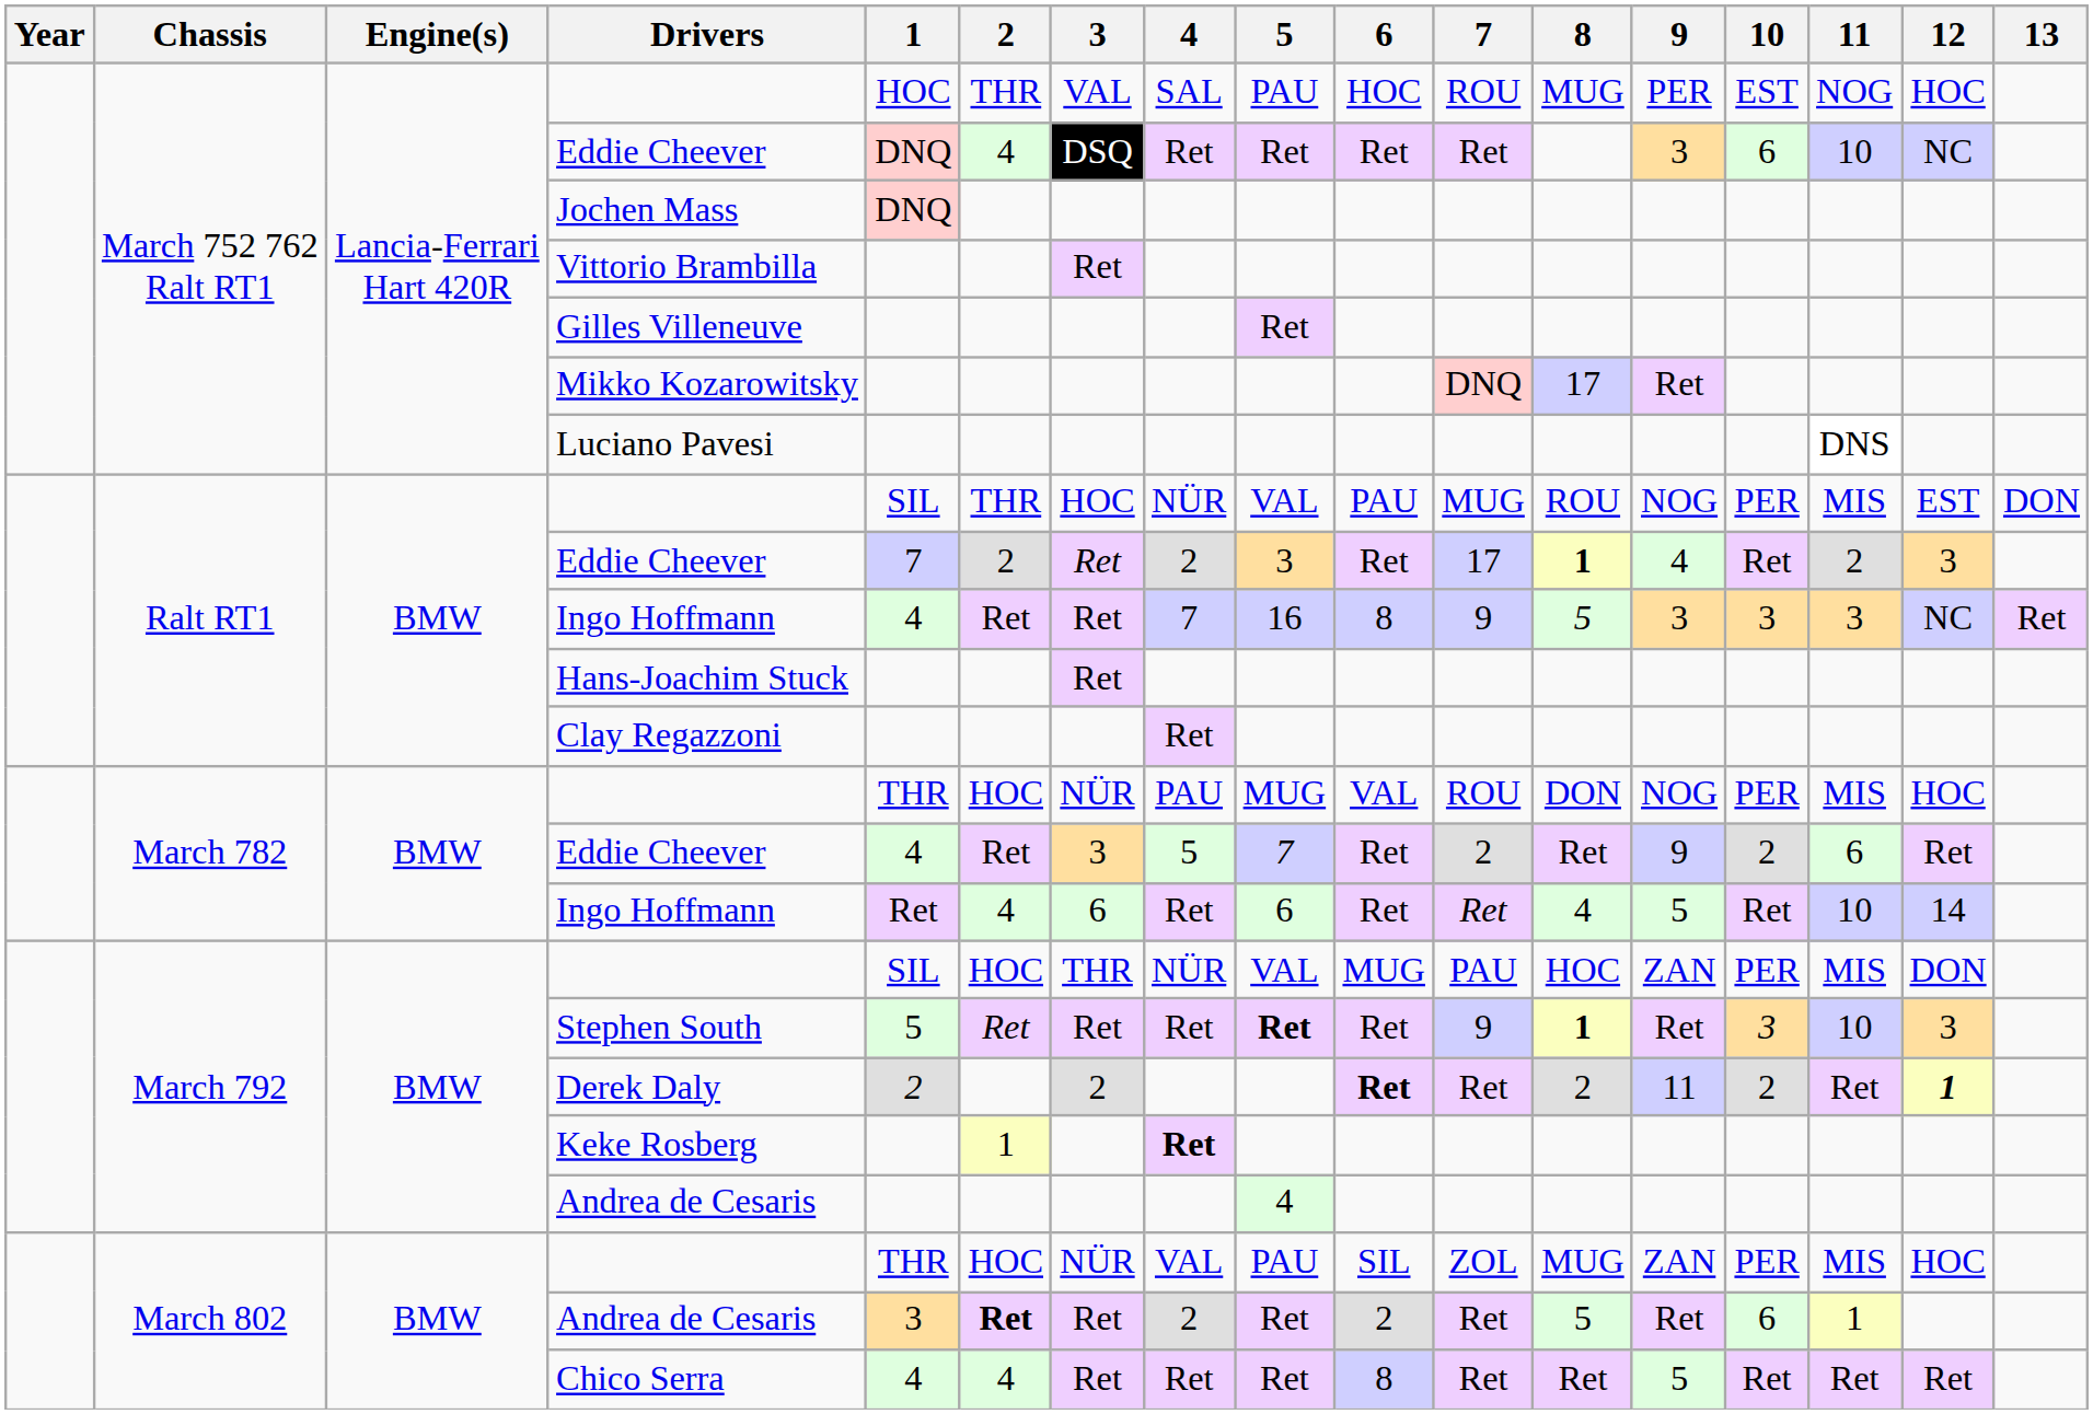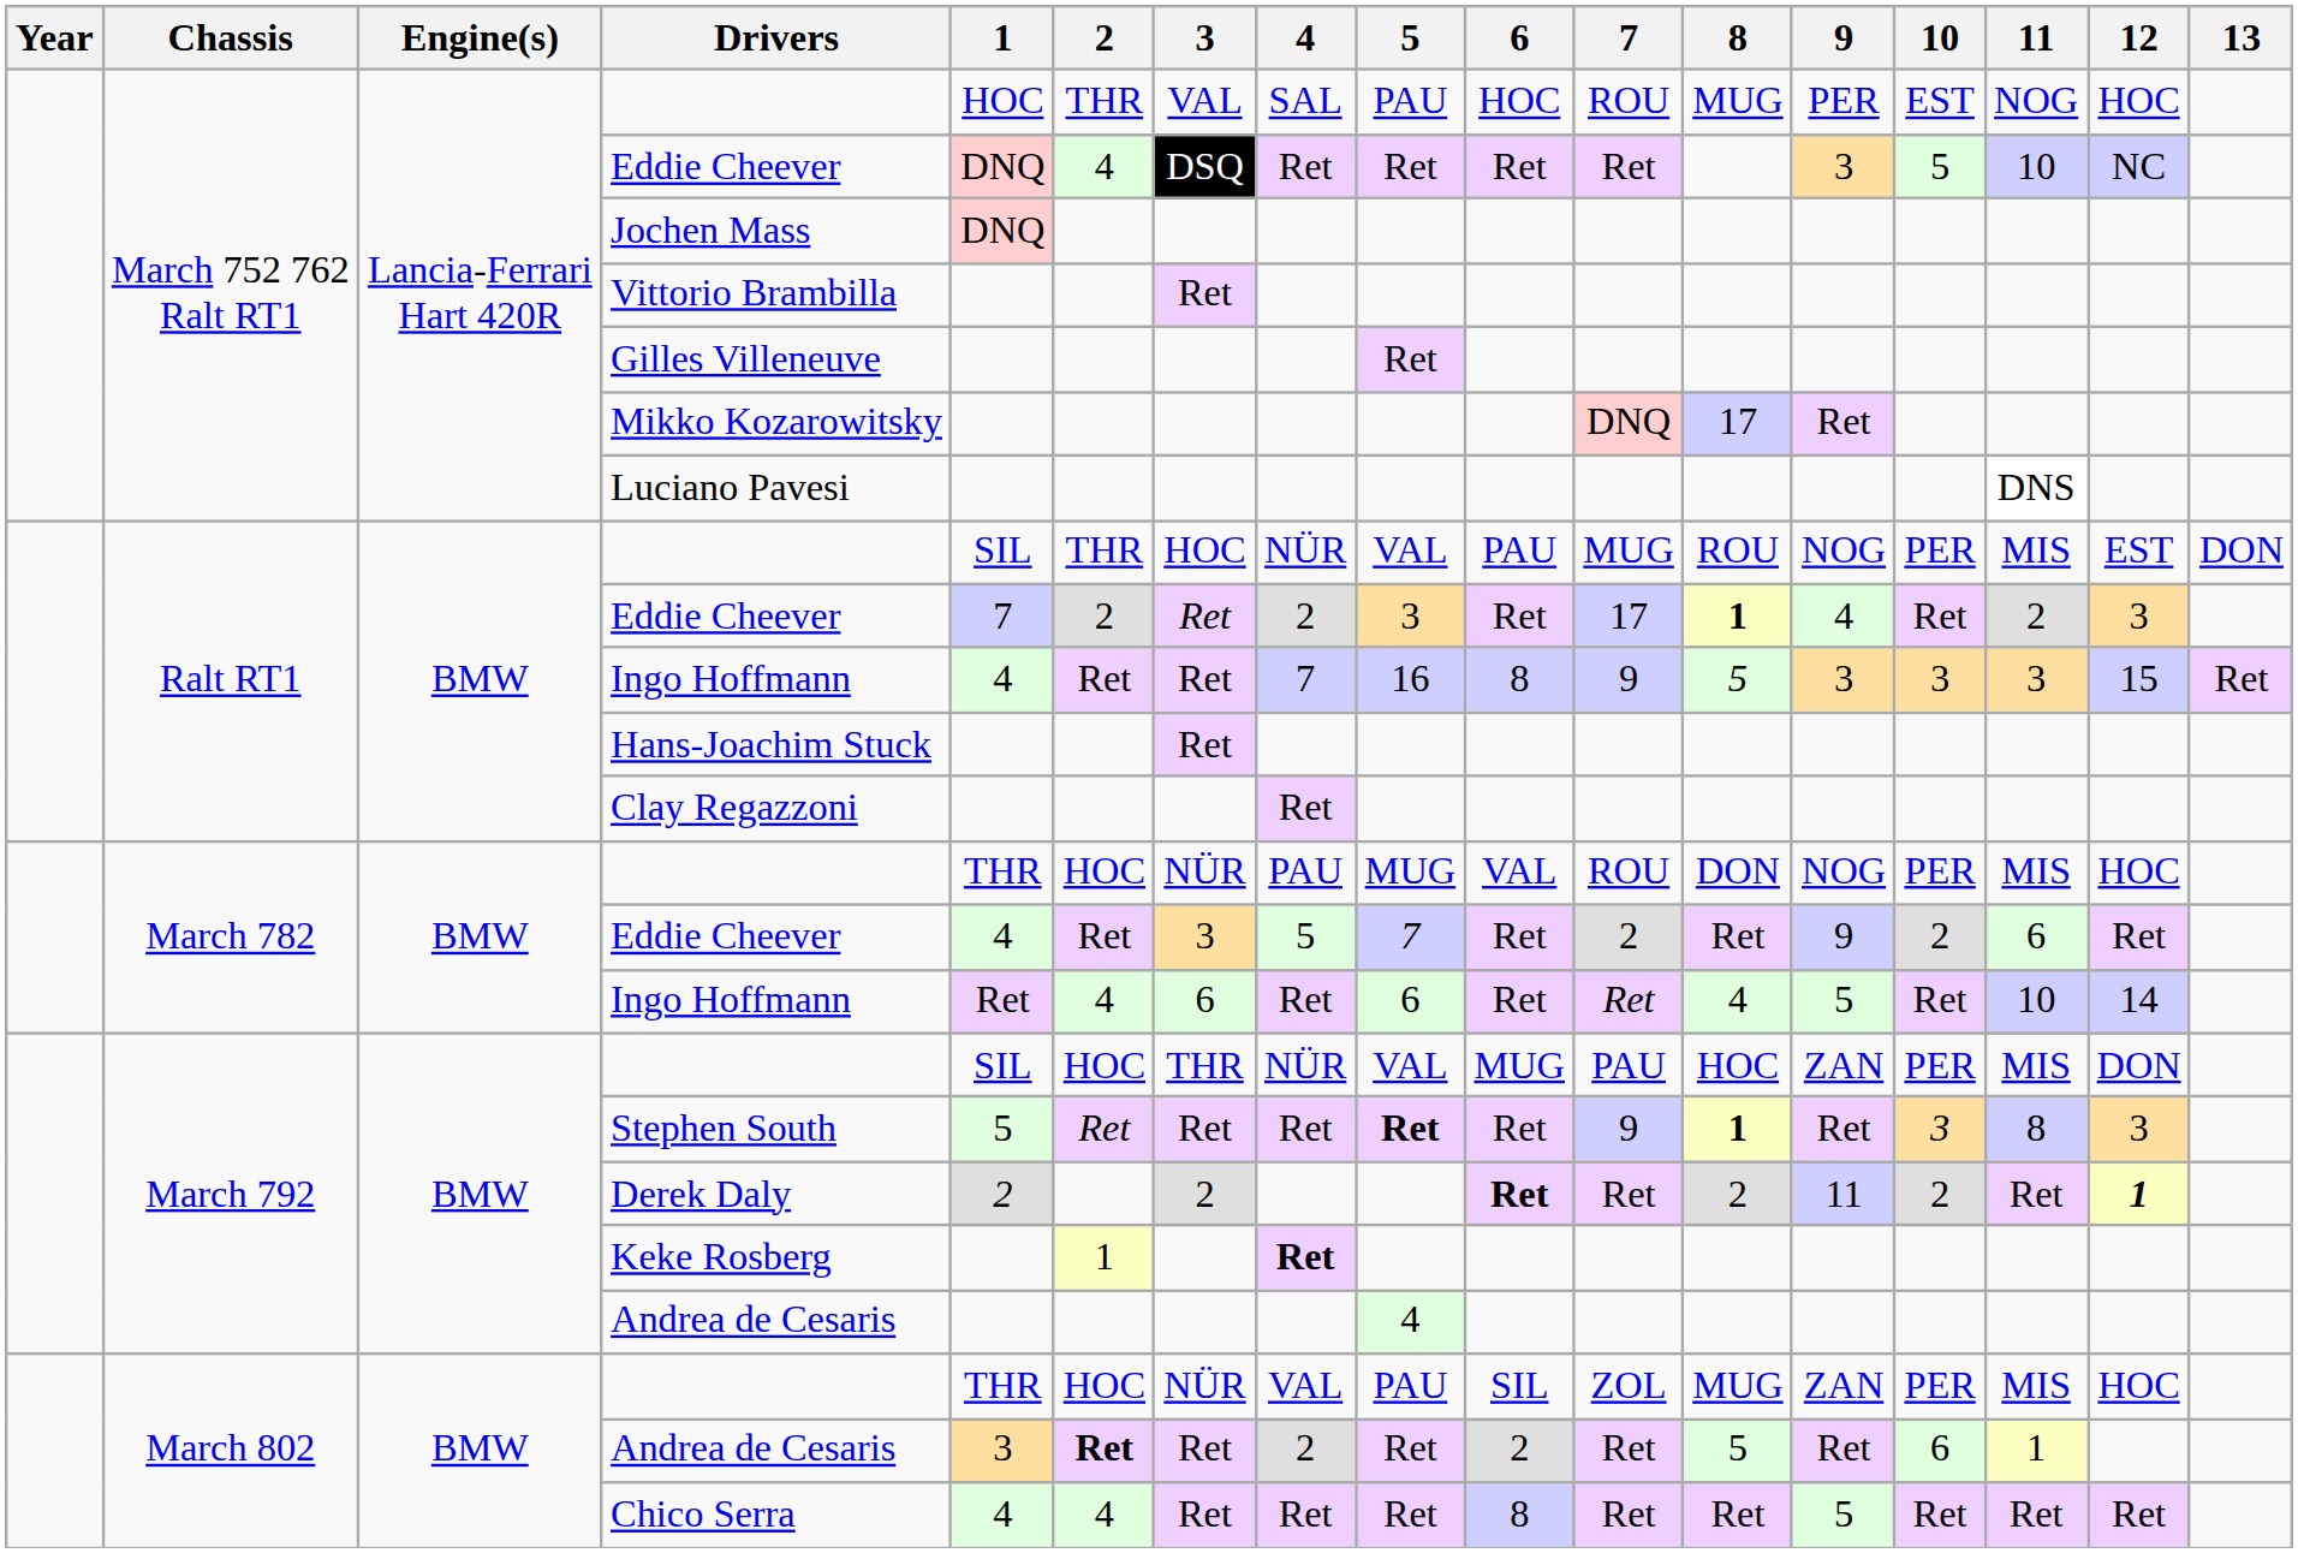 <table class="wikitable" style="text-align:center; font-size:85%">
 <tr>
 <th>Year</th>
 <th>Chassis</th>
 <th>Engine(s)</th>
 <th>Drivers</th>
 <th>1</th>
 <th>2</th>
 <th>3</th>
 <th>4</th>
 <th>5</th>
 <th>6</th>
 <th>7</th>
 <th>8</th>
 <th>9</th>
 <th>10</th>
 <th>11</th>
 <th>12</th>
 <th>13</th>
 </tr>
 <tr>
 <td rowspan="7"></td>
 <td rowspan="7"><a href='#'>March</a> 752 762<br><a href='#'>Ralt RT1</a></td>
 <td rowspan="7"><a href='#'>Lancia</a>-<a href='#'>Ferrari</a><br><a href='#'>Hart 420R</a></td>
 <td></td>
 <td><a href='#'>HOC</a></td>
 <td><a href='#'>THR</a></td>
 <td><a href='#'>VAL</a></td>
 <td><a href='#'>SAL</a></td>
 <td><a href='#'>PAU</a></td>
 <td><a href='#'>HOC</a></td>
 <td><a href='#'>ROU</a></td>
 <td><a href='#'>MUG</a></td>
 <td><a href='#'>PER</a></td>
 <td><a href='#'>EST</a></td>
 <td><a href='#'>NOG</a></td>
 <td><a href='#'>HOC</a></td>
 <td></td>
 </tr>
 <tr>
 <td align="left"> <a href='#'>Eddie Cheever</a></td>
 <td style="background:#FFCFCF;">DNQ</td>
 <td style="background:#DFFFDF;">4</td>
 <td style="background:#000000; color:white">DSQ</td>
 <td style="background:#EFCFFF;">Ret</td>
 <td style="background:#EFCFFF;">Ret</td>
 <td style="background:#EFCFFF;">Ret</td>
 <td style="background:#EFCFFF;">Ret</td>
 <td></td>
 <td style="background:#FFDF9F;">3</td>
-<td style="background:#DFFFDF;">6</td>
+<td style="background:#DFFFDF;">5</td>
 <td style="background:#cfcfff;">10</td>
 <td style="background:#cfcfff;">NC</td>
 <td></td>
 </tr>
 <tr>
 <td align="left"> <a href='#'>Jochen Mass</a></td>
 <td style="background:#FFCFCF;">DNQ</td>
 <td></td>
 <td></td>
 <td></td>
 <td></td>
 <td></td>
 <td></td>
 <td></td>
 <td></td>
 <td></td>
 <td></td>
 <td></td>
 <td></td>
 </tr>
 <tr>
 <td align="left"> <a href='#'>Vittorio Brambilla</a></td>
 <td></td>
 <td></td>
 <td style="background:#EFCFFF;">Ret</td>
 <td></td>
 <td></td>
 <td></td>
 <td></td>
 <td></td>
 <td></td>
 <td></td>
 <td></td>
 <td></td>
 <td></td>
 </tr>
 <tr>
 <td align="left"> <a href='#'>Gilles Villeneuve</a></td>
 <td></td>
 <td></td>
 <td></td>
 <td></td>
 <td style="background:#EFCFFF;">Ret</td>
 <td></td>
 <td></td>
 <td></td>
 <td></td>
 <td></td>
 <td></td>
 <td></td>
 <td></td>
 </tr>
 <tr>
 <td align="left"> <a href='#'>Mikko Kozarowitsky</a></td>
 <td></td>
 <td></td>
 <td></td>
 <td></td>
 <td></td>
 <td></td>
 <td style="background:#FFCFCF;">DNQ</td>
 <td style="background:#cfcfff;">17</td>
 <td style="background:#EFCFFF;">Ret</td>
 <td></td>
 <td></td>
 <td></td>
 <td></td>
 </tr>
 <tr>
 <td align="left"> Luciano Pavesi</td>
 <td></td>
 <td></td>
 <td></td>
 <td></td>
 <td></td>
 <td></td>
 <td></td>
 <td></td>
 <td></td>
 <td></td>
 <td style="background:#FFFFFF;">DNS</td>
 <td></td>
 <td></td>
 </tr>
 <tr>
 <td rowspan="5"></td>
 <td rowspan="5"><a href='#'>Ralt RT1</a></td>
 <td rowspan="5"><a href='#'>BMW</a></td>
 <td></td>
 <td><a href='#'>SIL</a></td>
 <td><a href='#'>THR</a></td>
 <td><a href='#'>HOC</a></td>
 <td><a href='#'>NÜR</a></td>
 <td><a href='#'>VAL</a></td>
 <td><a href='#'>PAU</a></td>
 <td><a href='#'>MUG</a></td>
 <td><a href='#'>ROU</a></td>
 <td><a href='#'>NOG</a></td>
 <td><a href='#'>PER</a></td>
 <td><a href='#'>MIS</a></td>
 <td><a href='#'>EST</a></td>
 <td><a href='#'>DON</a></td>
 </tr>
 <tr>
 <td align="left"> <a href='#'>Eddie Cheever</a></td>
 <td style="background:#cfcfff;">7</td>
 <td style="background:#DFDFDF;">2</td>
 <td style="background:#EFCFFF;"><em>Ret</em></td>
 <td style="background:#DFDFDF;">2</td>
 <td style="background:#FFDF9F;">3</td>
 <td style="background:#EFCFFF;">Ret</td>
 <td style="background:#cfcfff;">17</td>
 <td style="background:#FBFFBF;"><strong>1</strong></td>
 <td style="background:#DFFFDF;">4</td>
 <td style="background:#EFCFFF;">Ret</td>
 <td style="background:#DFDFDF;">2</td>
 <td style="background:#FFDF9F;">3</td>
 <td></td>
 </tr>
 <tr>
 <td align="left"> <a href='#'>Ingo Hoffmann</a></td>
 <td style="background:#DFFFDF;">4</td>
 <td style="background:#EFCFFF;">Ret</td>
 <td style="background:#EFCFFF;">Ret</td>
 <td style="background:#cfcfff;">7</td>
 <td style="background:#cfcfff;">16</td>
 <td style="background:#cfcfff;">8</td>
 <td style="background:#cfcfff;">9</td>
 <td style="background:#DFFFDF;"><em>5</em></td>
 <td style="background:#FFDF9F;">3</td>
 <td style="background:#FFDF9F;">3</td>
 <td style="background:#FFDF9F;">3</td>
-<td style="background:#cfcfff;">NC</td>
+<td style="background:#cfcfff;">15</td>
 <td style="background:#EFCFFF;">Ret</td>
 </tr>
 <tr>
 <td align="left"> <a href='#'>Hans-Joachim Stuck</a></td>
 <td></td>
 <td></td>
 <td style="background:#EFCFFF;">Ret</td>
 <td></td>
 <td></td>
 <td></td>
 <td></td>
 <td></td>
 <td></td>
 <td></td>
 <td></td>
 <td></td>
 <td></td>
 </tr>
 <tr>
 <td align="left"> <a href='#'>Clay Regazzoni</a></td>
 <td></td>
 <td></td>
 <td></td>
 <td style="background:#EFCFFF;">Ret</td>
 <td></td>
 <td></td>
 <td></td>
 <td></td>
 <td></td>
 <td></td>
 <td></td>
 <td></td>
 <td></td>
 </tr>
 <tr>
 <td rowspan="3"></td>
 <td rowspan="3"><a href='#'>March 782</a></td>
 <td rowspan="3"><a href='#'>BMW</a></td>
 <td></td>
 <td><a href='#'>THR</a></td>
 <td><a href='#'>HOC</a></td>
 <td><a href='#'>NÜR</a></td>
 <td><a href='#'>PAU</a></td>
 <td><a href='#'>MUG</a></td>
 <td><a href='#'>VAL</a></td>
 <td><a href='#'>ROU</a></td>
 <td><a href='#'>DON</a></td>
 <td><a href='#'>NOG</a></td>
 <td><a href='#'>PER</a></td>
 <td><a href='#'>MIS</a></td>
 <td><a href='#'>HOC</a></td>
 <td></td>
 </tr>
 <tr>
 <td align="left"> <a href='#'>Eddie Cheever</a></td>
 <td style="background:#DFFFDF;">4</td>
 <td style="background:#EFCFFF;">Ret</td>
 <td style="background:#FFDF9F;">3</td>
 <td style="background:#DFFFDF;">5</td>
 <td style="background:#cfcfff;"><em>7</em></td>
 <td style="background:#EFCFFF;">Ret</td>
 <td style="background:#DFDFDF;">2</td>
 <td style="background:#EFCFFF;">Ret</td>
 <td style="background:#cfcfff;">9</td>
 <td style="background:#DFDFDF;">2</td>
 <td style="background:#DFFFDF;">6</td>
 <td style="background:#EFCFFF;">Ret</td>
 <td></td>
 </tr>
 <tr>
 <td align="left"> <a href='#'>Ingo Hoffmann</a></td>
 <td style="background:#EFCFFF;">Ret</td>
 <td style="background:#DFFFDF;">4</td>
 <td style="background:#DFFFDF;">6</td>
 <td style="background:#EFCFFF;">Ret</td>
 <td style="background:#DFFFDF;">6</td>
 <td style="background:#EFCFFF;">Ret</td>
 <td style="background:#EFCFFF;"><em>Ret</em></td>
 <td style="background:#DFFFDF;">4</td>
 <td style="background:#DFFFDF;">5</td>
 <td style="background:#EFCFFF;">Ret</td>
 <td style="background:#cfcfff;">10</td>
 <td style="background:#cfcfff;">14</td>
 <td></td>
 </tr>
 <tr>
 <td rowspan="5"></td>
 <td rowspan="5"><a href='#'>March 792</a></td>
 <td rowspan="5"><a href='#'>BMW</a></td>
 <td></td>
 <td><a href='#'>SIL</a></td>
 <td><a href='#'>HOC</a></td>
 <td><a href='#'>THR</a></td>
 <td><a href='#'>NÜR</a></td>
 <td><a href='#'>VAL</a></td>
 <td><a href='#'>MUG</a></td>
 <td><a href='#'>PAU</a></td>
 <td><a href='#'>HOC</a></td>
 <td><a href='#'>ZAN</a></td>
 <td><a href='#'>PER</a></td>
 <td><a href='#'>MIS</a></td>
 <td><a href='#'>DON</a></td>
 <td></td>
 </tr>
 <tr>
 <td align="left"> <a href='#'>Stephen South</a></td>
 <td style="background:#DFFFDF;">5</td>
 <td style="background:#EFCFFF;"><em>Ret</em></td>
 <td style="background:#EFCFFF;">Ret</td>
 <td style="background:#EFCFFF;">Ret</td>
 <td style="background:#EFCFFF;"><strong>Ret</strong></td>
 <td style="background:#EFCFFF;">Ret</td>
 <td style="background:#cfcfff;">9</td>
 <td style="background:#FBFFBF;"><strong>1</strong></td>
 <td style="background:#EFCFFF;">Ret</td>
 <td style="background:#FFDF9F;"><em>3</em></td>
-<td style="background:#cfcfff;">10</td>
+<td style="background:#cfcfff;">8</td>
 <td style="background:#FFDF9F;">3</td>
 <td></td>
 </tr>
 <tr>
 <td align="left"> <a href='#'>Derek Daly</a></td>
 <td style="background:#DFDFDF;"><em>2</em></td>
 <td></td>
 <td style="background:#DFDFDF;">2</td>
 <td></td>
 <td></td>
 <td style="background:#EFCFFF;"><strong>Ret</strong></td>
 <td style="background:#EFCFFF;">Ret</td>
 <td style="background:#DFDFDF;">2</td>
 <td style="background:#cfcfff;">11</td>
 <td style="background:#DFDFDF;">2</td>
 <td style="background:#EFCFFF;">Ret</td>
 <td style="background:#FBFFBF;"><strong><em>1</em></strong></td>
 <td></td>
 </tr>
 <tr>
 <td align="left"> <a href='#'>Keke Rosberg</a></td>
 <td></td>
 <td style="background:#FBFFBF;">1</td>
 <td></td>
 <td style="background:#EFCFFF;"><strong>Ret</strong></td>
 <td></td>
 <td></td>
 <td></td>
 <td></td>
 <td></td>
 <td></td>
 <td></td>
 <td></td>
 <td></td>
 </tr>
 <tr>
 <td align="left"> <a href='#'>Andrea de Cesaris</a></td>
 <td></td>
 <td></td>
 <td></td>
 <td></td>
 <td style="background:#DFFFDF;">4</td>
 <td></td>
 <td></td>
 <td></td>
 <td></td>
 <td></td>
 <td></td>
 <td></td>
 <td></td>
 </tr>
 <tr>
 <td rowspan="3"></td>
 <td rowspan="3"><a href='#'>March 802</a></td>
 <td rowspan="3"><a href='#'>BMW</a></td>
 <td></td>
 <td><a href='#'>THR</a></td>
 <td><a href='#'>HOC</a></td>
 <td><a href='#'>NÜR</a></td>
 <td><a href='#'>VAL</a></td>
 <td><a href='#'>PAU</a></td>
 <td><a href='#'>SIL</a></td>
 <td><a href='#'>ZOL</a></td>
 <td><a href='#'>MUG</a></td>
 <td><a href='#'>ZAN</a></td>
 <td><a href='#'>PER</a></td>
 <td><a href='#'>MIS</a></td>
 <td><a href='#'>HOC</a></td>
 <td></td>
 </tr>
 <tr>
 <td align="left"> <a href='#'>Andrea de Cesaris</a></td>
 <td style="background:#FFDF9F;">3</td>
 <td style="background:#EFCFFF;"><strong>Ret</strong></td>
 <td style="background:#EFCFFF;">Ret</td>
 <td style="background:#DFDFDF;">2</td>
 <td style="background:#EFCFFF;">Ret</td>
 <td style="background:#DFDFDF;">2</td>
 <td style="background:#EFCFFF;">Ret</td>
 <td style="background:#DFFFDF;">5</td>
 <td style="background:#EFCFFF;">Ret</td>
 <td style="background:#DFFFDF;">6</td>
 <td style="background:#FBFFBF;">1</td>
 <td></td>
 <td></td>
 </tr>
 <tr>
 <td align="left"> <a href='#'>Chico Serra</a></td>
 <td style="background:#DFFFDF;">4</td>
 <td style="background:#DFFFDF;">4</td>
 <td style="background:#EFCFFF;">Ret</td>
 <td style="background:#EFCFFF;">Ret</td>
 <td style="background:#EFCFFF;">Ret</td>
 <td style="background:#cfcfff;">8</td>
 <td style="background:#EFCFFF;">Ret</td>
 <td style="background:#EFCFFF;">Ret</td>
 <td style="background:#DFFFDF;">5</td>
 <td style="background:#EFCFFF;">Ret</td>
 <td style="background:#EFCFFF;">Ret</td>
 <td style="background:#EFCFFF;">Ret</td>
 <td></td>
 </tr>
 </table>
